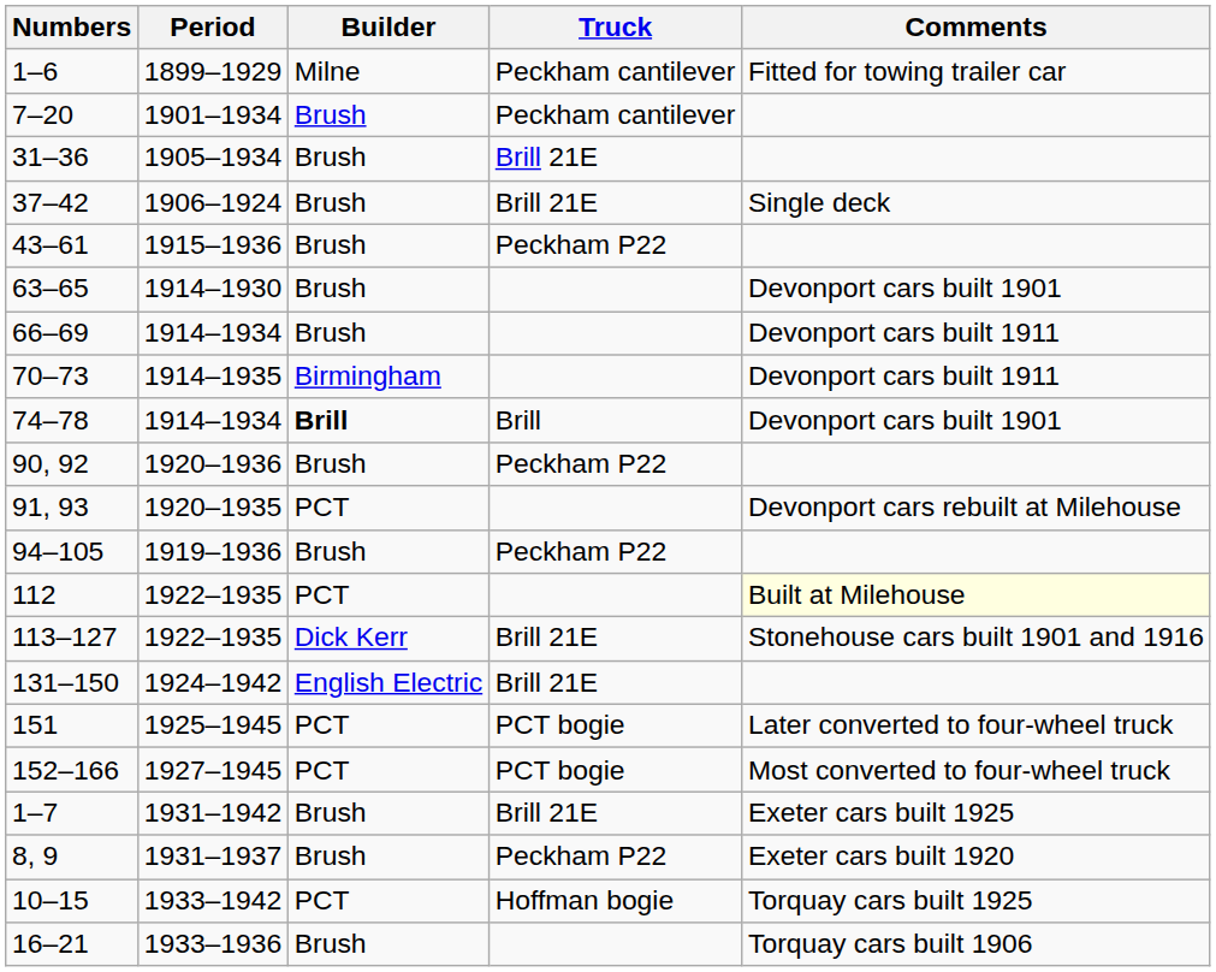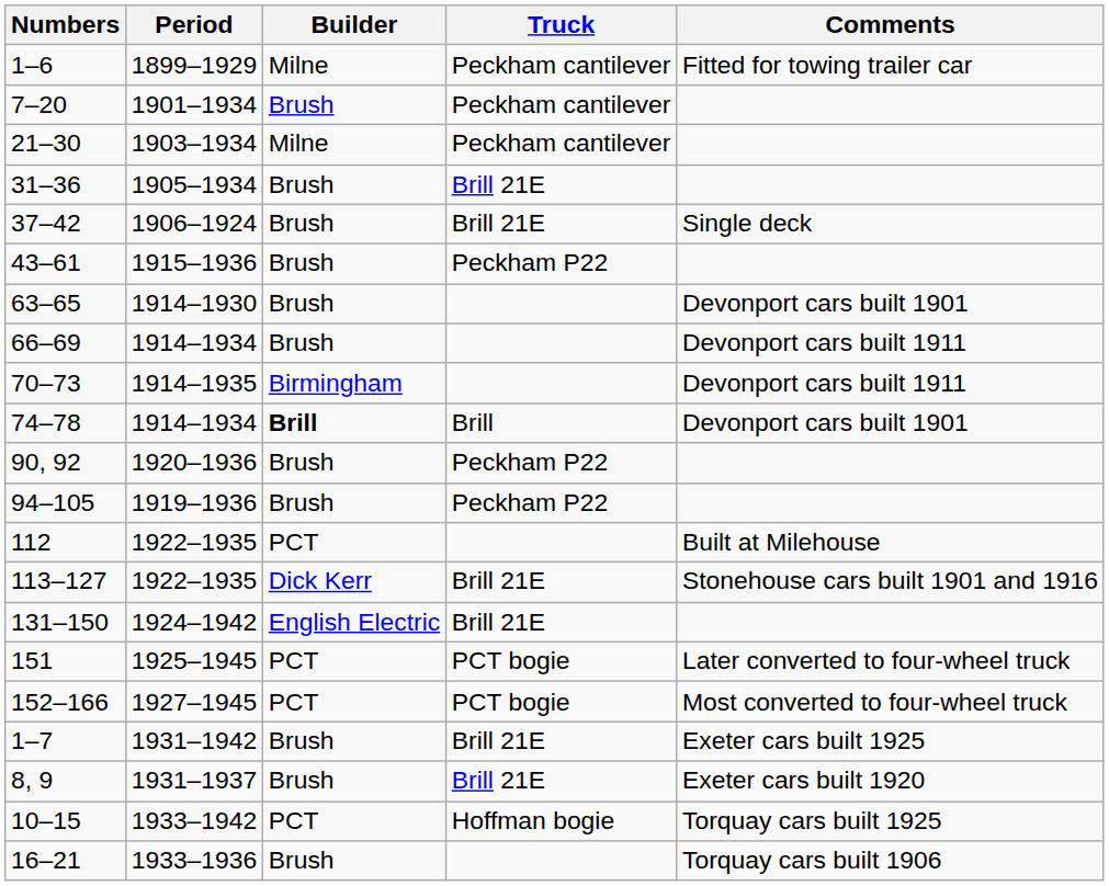 <table class="wikitable">
 <tr>
 <th>Numbers</th>
 <th>Period</th>
 <th>Builder</th>
 <th><a href='#'>Truck</a></th>
 <th>Comments</th>
 </tr>
 <tr>
 <td>1–6</td>
 <td>1899–1929</td>
 <td>Milne</td>
 <td>Peckham cantilever</td>
 <td>Fitted for towing trailer car</td>
 </tr>
 <tr>
 <td>7–20</td>
 <td>1901–1934</td>
 <td><a href='#'>Brush</a></td>
+<td>Peckham cantilever</td>
+<td></td>
+</tr>
+<tr>
+<td>21–30</td>
+<td>1903–1934</td>
+<td>Milne</td>
 <td>Peckham cantilever</td>
 <td></td>
 </tr>
 <tr>
 <td>31–36</td>
 <td>1905–1934</td>
 <td>Brush</td>
 <td><a href='#'>Brill</a> 21E</td>
 <td></td>
 </tr>
 <tr>
 <td>37–42</td>
 <td>1906–1924</td>
 <td>Brush</td>
 <td>Brill 21E</td>
 <td>Single deck</td>
 </tr>
 <tr>
 <td>43–61</td>
 <td>1915–1936</td>
 <td>Brush</td>
 <td>Peckham P22</td>
 <td></td>
 </tr>
 <tr>
 <td>63–65</td>
 <td>1914–1930</td>
 <td>Brush</td>
 <td></td>
 <td>Devonport cars built 1901</td>
 </tr>
 <tr>
 <td>66–69</td>
 <td>1914–1934</td>
 <td>Brush</td>
 <td></td>
 <td>Devonport cars built 1911</td>
 </tr>
 <tr>
 <td>70–73</td>
 <td>1914–1935</td>
 <td><a href='#'>Birmingham</a></td>
 <td></td>
 <td>Devonport cars built 1911</td>
 </tr>
 <tr>
 <td>74–78</td>
 <td>1914–1934</td>
 <td><strong>Brill</strong></td>
 <td>Brill</td>
 <td>Devonport cars built 1901</td>
 </tr>
 <tr>
 <td>90, 92</td>
 <td>1920–1936</td>
 <td>Brush</td>
 <td>Peckham P22</td>
 <td></td>
 </tr>
 <tr>
-<td>91, 93</td>
-<td>1920–1935</td>
-<td>PCT</td>
-<td></td>
-<td>Devonport cars rebuilt at Milehouse</td>
-</tr>
-<tr>
 <td>94–105</td>
 <td>1919–1936</td>
 <td>Brush</td>
 <td>Peckham P22</td>
 <td></td>
 </tr>
 <tr>
 <td>112</td>
 <td>1922–1935</td>
 <td>PCT</td>
 <td></td>
-<td style="background: lightyellow;">Built at Milehouse</td>
+<td>Built at Milehouse</td>
 </tr>
 <tr>
 <td>113–127</td>
 <td>1922–1935</td>
 <td><a href='#'>Dick Kerr</a></td>
 <td>Brill 21E</td>
 <td>Stonehouse cars built 1901 and 1916</td>
 </tr>
 <tr>
 <td>131–150</td>
 <td>1924–1942</td>
 <td><a href='#'>English Electric</a></td>
 <td>Brill 21E</td>
 <td></td>
 </tr>
 <tr>
 <td>151</td>
 <td>1925–1945</td>
 <td>PCT</td>
 <td>PCT bogie</td>
 <td>Later converted to four-wheel truck</td>
 </tr>
 <tr>
 <td>152–166</td>
 <td>1927–1945</td>
 <td>PCT</td>
 <td>PCT bogie</td>
 <td>Most converted to four-wheel truck</td>
 </tr>
 <tr>
 <td>1–7</td>
 <td>1931–1942</td>
 <td>Brush</td>
 <td>Brill 21E</td>
 <td>Exeter cars built 1925</td>
 </tr>
 <tr>
 <td>8, 9</td>
 <td>1931–1937</td>
 <td>Brush</td>
-<td>Peckham P22</td>
+<td><a href='#'>Brill</a> 21E</td>
 <td>Exeter cars built 1920</td>
 </tr>
 <tr>
 <td>10–15</td>
 <td>1933–1942</td>
 <td>PCT</td>
 <td>Hoffman bogie</td>
 <td>Torquay cars built 1925</td>
 </tr>
 <tr>
 <td>16–21</td>
 <td>1933–1936</td>
 <td>Brush</td>
 <td></td>
 <td>Torquay cars built 1906</td>
 </tr>
 </table>
